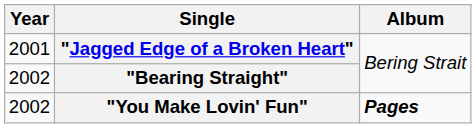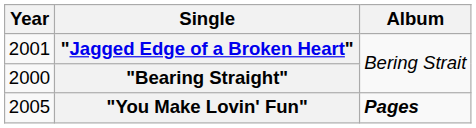 <table class="wikitable plainrowheaders">
 <tr>
 <th>Year</th>
 <th style="width:16em;">Single</th>
 <th>Album</th>
 </tr>
 <tr>
 <td>2001</td>
 <th scope="row">"<a href='#'>Jagged Edge of a Broken Heart</a>"</th>
 <td rowspan="2"><em>Bering Strait</em></td>
 </tr>
 <tr>
-<td>2002</td>
+<td>2000</td>
 <th scope="row">"Bearing Straight"</th>
 </tr>
 <tr>
-<td>2002</td>
+<td>2005</td>
 <th scope="row">"You Make Lovin' Fun"</th>
 <td><strong><em>Pages</em></strong></td>
 </tr>
 </table>
